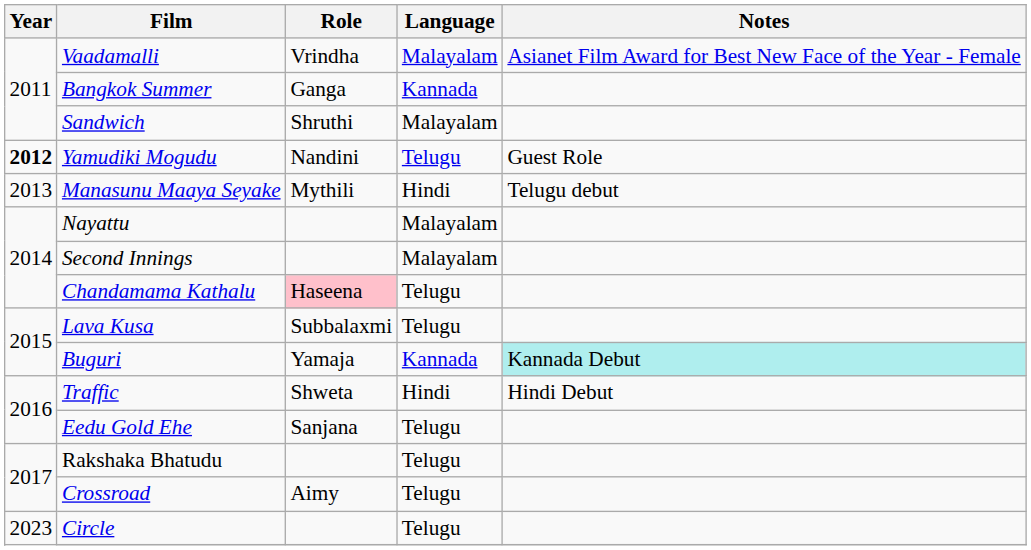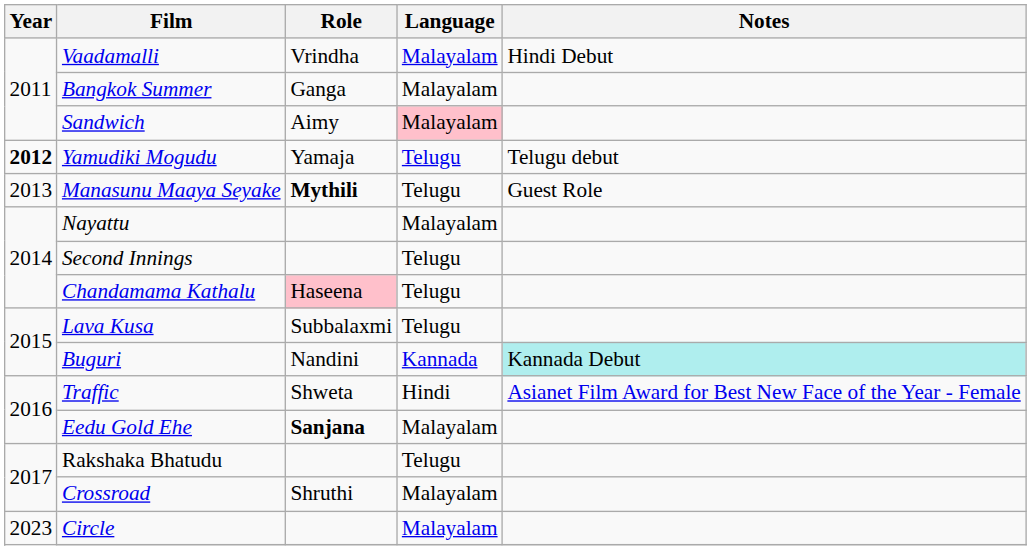 <table class="wikitable sortable">
 <tr>
 <th>Year</th>
 <th>Film</th>
 <th>Role</th>
 <th>Language</th>
 <th>Notes</th>
 </tr>
 <tr>
 <td rowspan=3>2011</td>
 <td><em><a href='#'>Vaadamalli</a></em></td>
 <td>Vrindha</td>
 <td><a href='#'>Malayalam</a></td>
-<td><a href='#'>Asianet Film Award for Best New Face of the Year - Female</a></td>
+<td>Hindi Debut</td>
 </tr>
 <tr>
 <td><em><a href='#'>Bangkok Summer</a></em></td>
 <td>Ganga</td>
-<td><a href='#'>Kannada</a></td>
+<td>Malayalam</td>
 <td></td>
 </tr>
 <tr>
 <td><em><a href='#'>Sandwich</a></em></td>
-<td>Shruthi</td>
-<td>Malayalam</td>
+<td>Aimy</td>
+<td style="background: pink;">Malayalam</td>
 <td></td>
 </tr>
 <tr>
 <td><strong>2012</strong></td>
 <td><em><a href='#'>Yamudiki Mogudu</a></em></td>
-<td>Nandini</td>
+<td>Yamaja</td>
 <td><a href='#'>Telugu</a></td>
-<td>Guest Role</td>
+<td>Telugu debut</td>
 </tr>
 <tr>
 <td>2013</td>
 <td><em><a href='#'>Manasunu Maaya Seyake</a></em></td>
-<td>Mythili</td>
-<td>Hindi</td>
-<td>Telugu debut</td>
+<td><strong>Mythili</strong></td>
+<td>Telugu</td>
+<td>Guest Role</td>
 </tr>
 <tr>
 <td rowspan=3>2014</td>
 <td><em>Nayattu</em></td>
 <td></td>
 <td>Malayalam</td>
 <td></td>
 </tr>
 <tr>
 <td><em>Second Innings</em></td>
 <td></td>
-<td>Malayalam</td>
+<td>Telugu</td>
 <td></td>
 </tr>
 <tr>
 <td><em><a href='#'>Chandamama Kathalu</a></em></td>
 <td style="background: pink;">Haseena</td>
 <td>Telugu</td>
 <td></td>
 </tr>
 <tr>
 <td rowspan=2>2015</td>
 <td><em><a href='#'>Lava Kusa</a></em></td>
 <td>Subbalaxmi</td>
 <td>Telugu</td>
 <td></td>
 </tr>
 <tr>
 <td><em><a href='#'>Buguri</a></em></td>
-<td>Yamaja</td>
+<td>Nandini</td>
 <td><a href='#'>Kannada</a></td>
 <td style="background: paleturquoise;">Kannada Debut</td>
 </tr>
 <tr>
 <td rowspan=2>2016</td>
 <td><em><a href='#'>Traffic</a></em></td>
 <td>Shweta</td>
 <td>Hindi</td>
-<td>Hindi Debut</td>
+<td><a href='#'>Asianet Film Award for Best New Face of the Year - Female</a></td>
 </tr>
 <tr>
 <td><em><a href='#'>Eedu Gold Ehe</a></em></td>
-<td>Sanjana</td>
-<td>Telugu</td>
+<td><strong>Sanjana</strong></td>
+<td>Malayalam</td>
 <td></td>
 </tr>
 <tr>
 <td rowspan=2>2017</td>
 <td>Rakshaka Bhatudu</td>
 <td></td>
 <td>Telugu</td>
 <td></td>
 </tr>
 <tr>
 <td><em><a href='#'>Crossroad</a></em></td>
-<td>Aimy</td>
-<td>Telugu</td>
+<td>Shruthi</td>
+<td>Malayalam</td>
 <td></td>
 </tr>
 <tr>
 <td rowspan=2>2023</td>
 <td><em><a href='#'>Circle</a></em></td>
 <td></td>
-<td>Telugu</td>
+<td><a href='#'>Malayalam</a></td>
 <td></td>
 </tr>
 <tr>
 </tr>
 </table>
